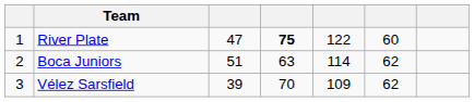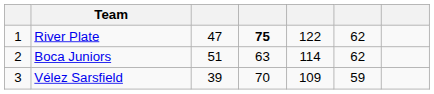 <table class="wikitable sortable" style="text-align: center;">
 <tr>
 <th width=25></th>
 <th width=185>Team</th>
 <th width=50></th>
 <th width=50></th>
 <th width=50></th>
 <th width=50></th>
 <th width=50></th>
 </tr>
 <tr>
 <td>1</td>
 <td align="left"><a href='#'>River Plate</a></td>
 <td>47</td>
 <td><strong>75</strong></td>
 <td>122</td>
-<td>60</td>
+<td>62</td>
 <td><strong></strong></td>
 </tr>
 <tr>
 <td>2</td>
 <td align="left"><a href='#'>Boca Juniors</a></td>
 <td>51</td>
 <td>63</td>
 <td>114</td>
 <td>62</td>
 <td><strong></strong></td>
 </tr>
 <tr>
 <td>3</td>
 <td align="left"><a href='#'>Vélez Sarsfield</a></td>
 <td>39</td>
 <td>70</td>
 <td>109</td>
-<td>62</td>
+<td>59</td>
 <td><strong></strong></td>
 </tr>
 </table>
